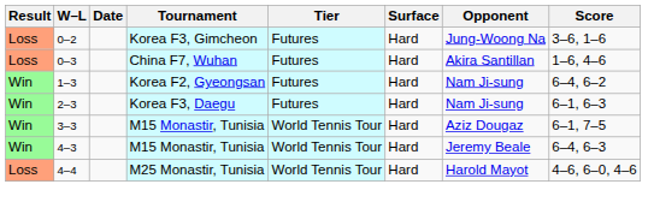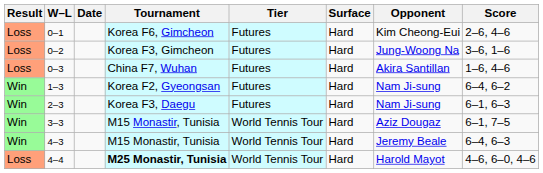 <table class="sortable wikitable">
 <tr>
 <th>Result</th>
 <th class="unsortable">W–L</th>
 <th>Date</th>
 <th>Tournament</th>
 <th>Tier</th>
 <th>Surface</th>
 <th>Opponent</th>
 <th class="unsortable">Score</th>
+</tr>
+<tr>
+<td bgcolor=FFA07A>Loss</td>
+<td><small>0–1</small></td>
+<td></td>
+<td style="background:#cffcff;">Korea F6, <a href='#'>Gimcheon</a></td>
+<td style="background:#cffcff;">Futures</td>
+<td>Hard</td>
+<td> Kim Cheong-Eui</td>
+<td>2–6, 4–6</td>
 </tr>
 <tr>
 <td bgcolor=FFA07A>Loss</td>
 <td><small>0–2</small></td>
 <td></td>
 <td style="background:#cffcff;">Korea F3, Gimcheon</td>
 <td style="background:#cffcff;">Futures</td>
 <td>Hard</td>
 <td> <a href='#'>Jung-Woong Na</a></td>
 <td>3–6, 1–6</td>
 </tr>
 <tr>
 <td bgcolor=FFA07A>Loss</td>
 <td><small>0–3</small></td>
 <td></td>
 <td style="background:#cffcff;">China F7, <a href='#'>Wuhan</a></td>
 <td style="background:#cffcff;">Futures</td>
 <td>Hard</td>
 <td> <a href='#'>Akira Santillan</a></td>
 <td>1–6, 4–6</td>
 </tr>
 <tr>
 <td bgcolor=98FB98>Win</td>
 <td><small>1–3</small></td>
 <td></td>
 <td style="background:#cffcff;">Korea F2, <a href='#'>Gyeongsan</a></td>
 <td style="background:#cffcff;">Futures</td>
 <td>Hard</td>
 <td> <a href='#'>Nam Ji-sung</a></td>
 <td>6–4, 6–2</td>
 </tr>
 <tr>
 <td bgcolor=98FB98>Win</td>
 <td><small>2–3</small></td>
 <td></td>
 <td style="background:#cffcff;">Korea F3, <a href='#'>Daegu</a></td>
 <td style="background:#cffcff;">Futures</td>
 <td>Hard</td>
 <td> <a href='#'>Nam Ji-sung</a></td>
 <td>6–1, 6–3</td>
 </tr>
 <tr>
 <td bgcolor=98FB98>Win</td>
 <td><small>3–3</small></td>
 <td></td>
 <td style="background:#cffcff;">M15 <a href='#'>Monastir</a>, Tunisia</td>
 <td style="background:#cffcff;">World Tennis Tour</td>
 <td>Hard</td>
 <td> <a href='#'>Aziz Dougaz</a></td>
 <td>6–1, 7–5</td>
 </tr>
 <tr>
 <td bgcolor=98FB98>Win</td>
 <td><small>4–3</small></td>
 <td></td>
 <td style="background:#cffcff;">M15 Monastir, Tunisia</td>
 <td style="background:#cffcff;">World Tennis Tour</td>
 <td>Hard</td>
 <td> <a href='#'>Jeremy Beale</a></td>
 <td>6–4, 6–3</td>
 </tr>
 <tr>
 <td bgcolor=FFA07A>Loss</td>
 <td><small>4–4</small></td>
 <td></td>
-<td style="background:#cffcff;">M25 Monastir, Tunisia</td>
+<td style="background:#cffcff;"><strong>M25 Monastir, Tunisia</strong></td>
 <td style="background:#cffcff;">World Tennis Tour</td>
 <td>Hard</td>
 <td> <a href='#'>Harold Mayot</a></td>
 <td>4–6, 6–0, 4–6</td>
 </tr>
 </table>
